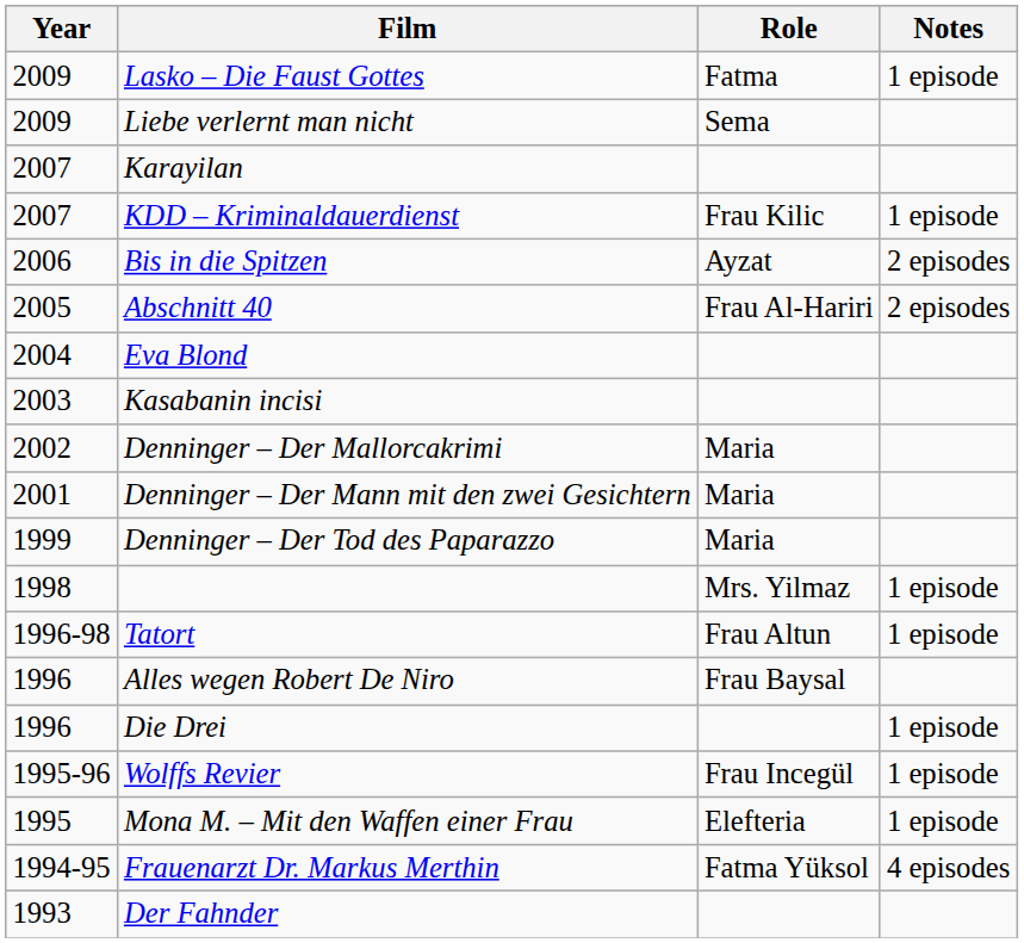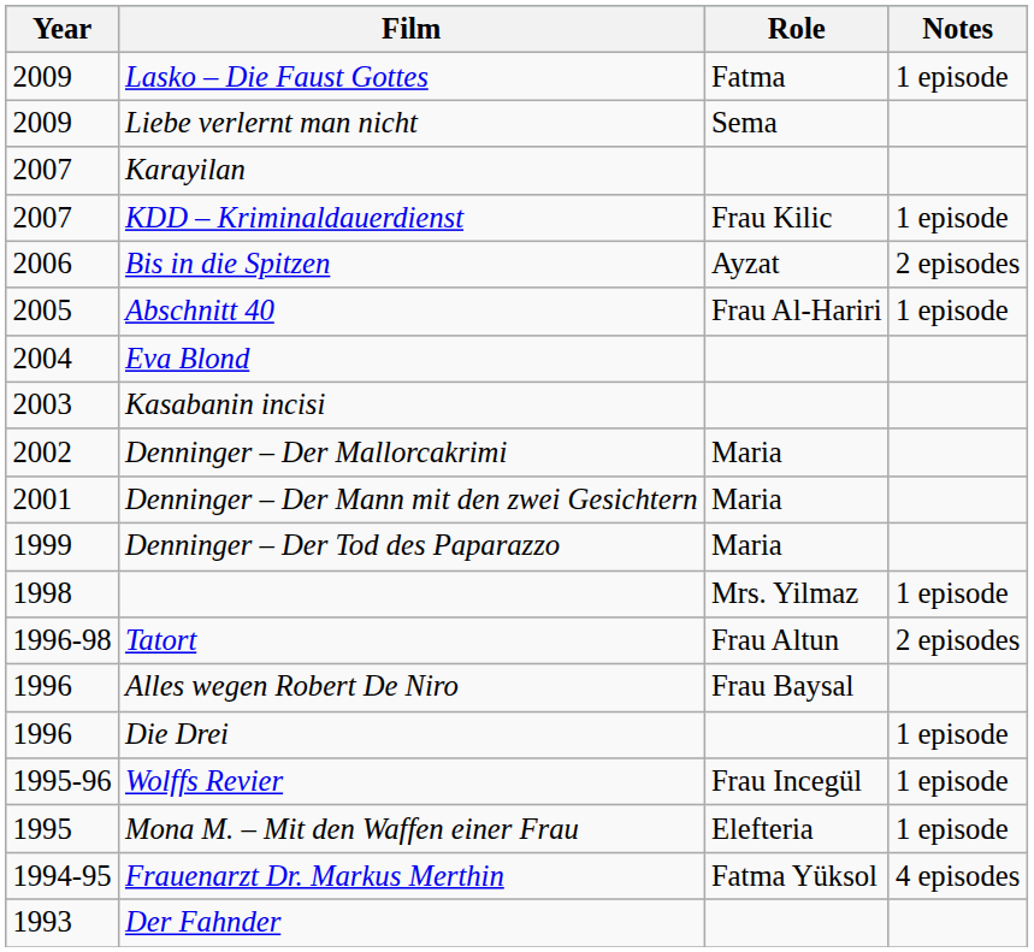 <table class="wikitable">
 <tr style="background:#B0C4DE;">
 <th>Year</th>
 <th>Film</th>
 <th>Role</th>
 <th>Notes</th>
 </tr>
 <tr>
 <td>2009</td>
 <td><em><a href='#'>Lasko – Die Faust Gottes</a></em></td>
 <td>Fatma</td>
 <td>1 episode</td>
 </tr>
 <tr>
 <td>2009</td>
 <td><em>Liebe verlernt man nicht</em></td>
 <td>Sema</td>
 <td></td>
 </tr>
 <tr>
 <td>2007</td>
 <td><em>Karayilan</em></td>
 <td></td>
 <td></td>
 </tr>
 <tr>
 <td>2007</td>
 <td><em><a href='#'>KDD – Kriminaldauerdienst</a></em></td>
 <td>Frau Kilic</td>
 <td>1 episode</td>
 </tr>
 <tr>
 <td>2006</td>
 <td><em><a href='#'>Bis in die Spitzen</a></em></td>
 <td>Ayzat</td>
 <td>2 episodes</td>
 </tr>
 <tr>
 <td>2005</td>
 <td><em><a href='#'>Abschnitt 40</a></em></td>
 <td>Frau Al-Hariri</td>
-<td>2 episodes</td>
+<td>1 episode</td>
 </tr>
 <tr>
 <td>2004</td>
 <td><em><a href='#'>Eva Blond</a></em></td>
 <td></td>
 <td></td>
 </tr>
 <tr>
 <td>2003</td>
 <td><em>Kasabanin incisi</em></td>
 <td></td>
 <td></td>
 </tr>
 <tr>
 <td>2002</td>
 <td><em>Denninger – Der Mallorcakrimi</em></td>
 <td>Maria</td>
 <td></td>
 </tr>
 <tr>
 <td>2001</td>
 <td><em>Denninger – Der Mann mit den zwei Gesichtern</em></td>
 <td>Maria</td>
 <td></td>
 </tr>
 <tr>
 <td>1999</td>
 <td><em>Denninger – Der Tod des Paparazzo</em></td>
 <td>Maria</td>
 <td></td>
 </tr>
 <tr>
 <td>1998</td>
 <td><em></em></td>
 <td>Mrs. Yilmaz</td>
 <td>1 episode</td>
 </tr>
 <tr>
 <td>1996-98</td>
 <td><em><a href='#'>Tatort</a></em></td>
 <td>Frau Altun</td>
-<td>1 episode</td>
+<td>2 episodes</td>
 </tr>
 <tr>
 <td>1996</td>
 <td><em>Alles wegen Robert De Niro</em></td>
 <td>Frau Baysal</td>
 <td></td>
 </tr>
 <tr>
 <td>1996</td>
 <td><em>Die Drei</em></td>
 <td></td>
 <td>1 episode</td>
 </tr>
 <tr>
 <td>1995-96</td>
 <td><em><a href='#'>Wolffs Revier</a></em></td>
 <td>Frau Incegül</td>
 <td>1 episode</td>
 </tr>
 <tr>
 <td>1995</td>
 <td><em>Mona M. – Mit den Waffen einer Frau</em></td>
 <td>Elefteria</td>
 <td>1 episode</td>
 </tr>
 <tr>
 <td>1994-95</td>
 <td><em><a href='#'>Frauenarzt Dr. Markus Merthin</a></em></td>
 <td>Fatma Yüksol</td>
 <td>4 episodes</td>
 </tr>
 <tr>
 <td>1993</td>
 <td><em><a href='#'>Der Fahnder</a></em></td>
 <td></td>
 <td></td>
 </tr>
 </table>
